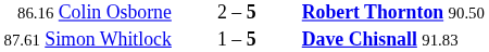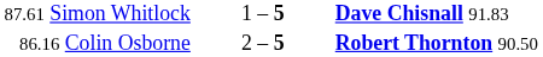 <table style="text-align:center">
 <tr>
 <th width=223></th>
 <th width=100></th>
 <th width=223></th>
 </tr>
 <tr>
+<td align=right><small>87.61</small> <a href='#'>Simon Whitlock</a> </td>
+<td>1 – <strong>5</strong></td>
+<td align=left> <strong><a href='#'>Dave Chisnall</a></strong> <small>91.83</small></td>
+</tr>
+<tr>
 <td align=right><small>86.16</small> <a href='#'>Colin Osborne</a> </td>
 <td>2 – <strong>5</strong></td>
 <td align=left> <strong><a href='#'>Robert Thornton</a></strong> <small>90.50</small></td>
 </tr>
-<tr>
-<td align=right><small>87.61</small> <a href='#'>Simon Whitlock</a> </td>
-<td>1 – <strong>5</strong></td>
-<td align=left> <strong><a href='#'>Dave Chisnall</a></strong> <small>91.83</small></td>
-</tr>
 </table>
